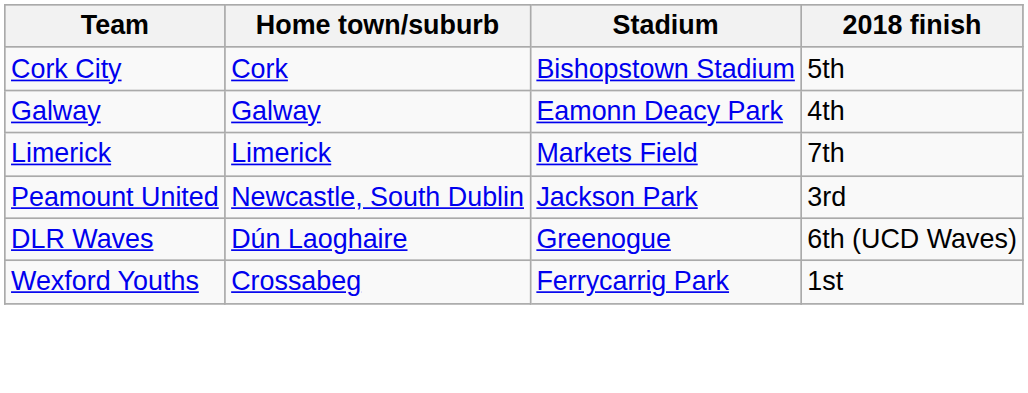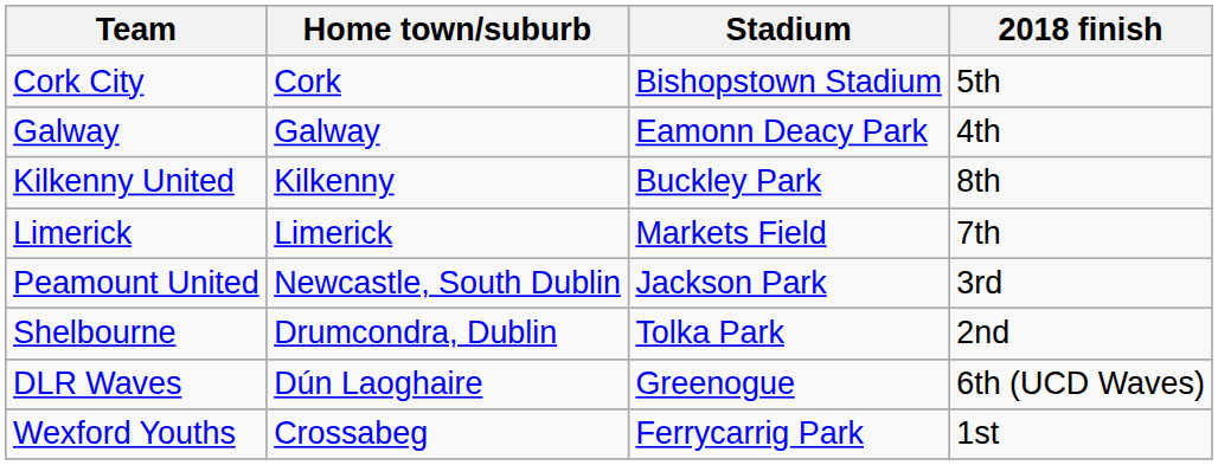 <table class="wikitable sortable">
 <tr>
 <th>Team</th>
 <th>Home town/suburb</th>
 <th>Stadium</th>
 <th>2018 finish</th>
 </tr>
 <tr>
 <td><a href='#'>Cork City</a></td>
 <td><a href='#'>Cork</a></td>
 <td><a href='#'>Bishopstown Stadium</a></td>
 <td>5th</td>
 </tr>
 <tr>
 <td><a href='#'>Galway</a></td>
 <td><a href='#'>Galway</a></td>
 <td><a href='#'>Eamonn Deacy Park</a></td>
 <td>4th</td>
 </tr>
 <tr>
+<td><a href='#'>Kilkenny United</a></td>
+<td><a href='#'>Kilkenny</a></td>
+<td><a href='#'>Buckley Park</a></td>
+<td>8th</td>
+</tr>
+<tr>
 <td><a href='#'>Limerick</a></td>
 <td><a href='#'>Limerick</a></td>
 <td><a href='#'>Markets Field</a></td>
 <td>7th</td>
 </tr>
 <tr>
 <td><a href='#'>Peamount United</a></td>
 <td><a href='#'>Newcastle, South Dublin</a></td>
 <td><a href='#'>Jackson Park</a></td>
 <td>3rd</td>
+</tr>
+<tr>
+<td><a href='#'>Shelbourne</a></td>
+<td><a href='#'>Drumcondra, Dublin</a></td>
+<td><a href='#'>Tolka Park</a></td>
+<td>2nd</td>
 </tr>
 <tr>
 <td><a href='#'>DLR Waves</a></td>
 <td><a href='#'>Dún Laoghaire</a></td>
 <td><a href='#'>Greenogue</a></td>
 <td>6th (UCD Waves)</td>
 </tr>
 <tr>
 <td><a href='#'>Wexford Youths</a></td>
 <td><a href='#'>Crossabeg</a></td>
 <td><a href='#'>Ferrycarrig Park</a></td>
 <td>1st</td>
 </tr>
 </table>
